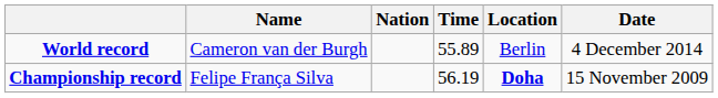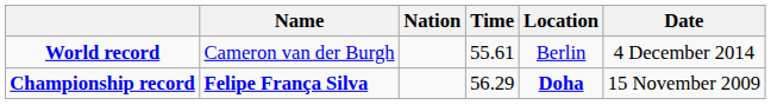 <table class=wikitable style=text-align:center>
 <tr>
 <th></th>
 <th>Name</th>
 <th>Nation</th>
 <th>Time</th>
 <th>Location</th>
 <th>Date</th>
 </tr>
 <tr>
 <td><strong><a href='#'>World record</a></strong></td>
 <td align=left><a href='#'>Cameron van der Burgh</a></td>
 <td align=left></td>
-<td align=left>55.89</td>
+<td align=left>55.61</td>
 <td><a href='#'>Berlin</a></td>
 <td>4 December 2014</td>
 </tr>
 <tr>
 <td><strong><a href='#'>Championship record</a></strong></td>
-<td align=left><a href='#'>Felipe França Silva</a></td>
+<td align=left><strong><a href='#'>Felipe França Silva</a></strong></td>
 <td align=left></td>
-<td align=left>56.19</td>
+<td align=left>56.29</td>
 <td><strong><a href='#'>Doha</a></strong></td>
 <td>15 November 2009</td>
 </tr>
 </table>
